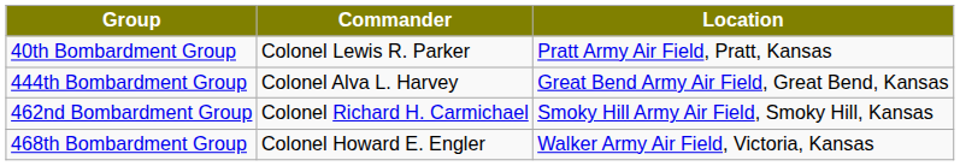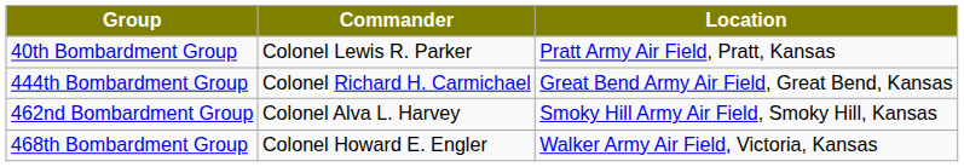 <table class="wikitable" style="margin:1em auto;">
 <tr style="background: olive; text-align:center;  color:white;">
 <td><strong>Group</strong></td>
 <td><strong>Commander</strong></td>
 <td><strong>Location</strong></td>
 </tr>
 <tr>
 <td><a href='#'>40th Bombardment Group</a></td>
 <td>Colonel Lewis R. Parker</td>
 <td><a href='#'>Pratt Army Air Field</a>, Pratt, Kansas</td>
 </tr>
 <tr>
 <td><a href='#'>444th Bombardment Group</a></td>
-<td>Colonel Alva L. Harvey</td>
+<td>Colonel <a href='#'>Richard H. Carmichael</a></td>
 <td><a href='#'>Great Bend Army Air Field</a>, Great Bend, Kansas</td>
 </tr>
 <tr>
 <td><a href='#'>462nd Bombardment Group</a></td>
-<td>Colonel <a href='#'>Richard H. Carmichael</a></td>
+<td>Colonel Alva L. Harvey</td>
 <td><a href='#'>Smoky Hill Army Air Field</a>, Smoky Hill, Kansas</td>
 </tr>
 <tr>
 <td><a href='#'>468th Bombardment Group</a></td>
 <td>Colonel Howard E. Engler</td>
 <td><a href='#'>Walker Army Air Field</a>, Victoria, Kansas</td>
 </tr>
 </table>
